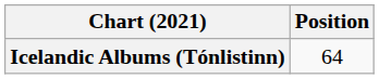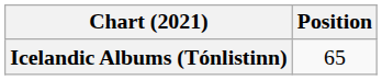 <table class="wikitable plainrowheaders" style="text-align:center">
 <tr>
 <th scope="col">Chart (2021)</th>
 <th scope="col">Position</th>
 </tr>
 <tr>
 <th scope="row">Icelandic Albums (Tónlistinn)</th>
-<td>64</td>
+<td>65</td>
 </tr>
 </table>
